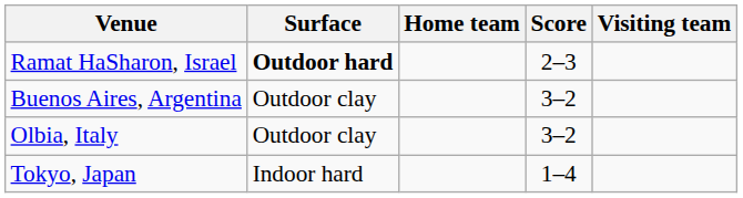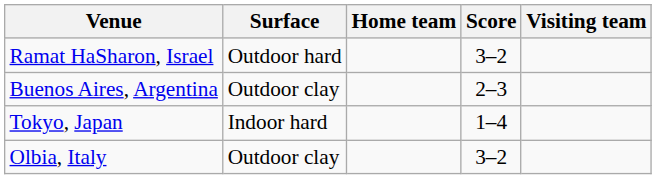 <table class=wikitable style="border:1px solid #AAAAAA;">
 <tr>
 <th>Venue</th>
 <th>Surface</th>
 <th>Home team</th>
 <th>Score</th>
 <th>Visiting team</th>
 </tr>
 <tr>
 <td><a href='#'>Ramat HaSharon</a>, <a href='#'>Israel</a></td>
-<td><strong>Outdoor hard</strong></td>
+<td>Outdoor hard</td>
 <td></td>
-<td align="center">2–3</td>
+<td align="center">3–2</td>
 <td><strong></strong></td>
 </tr>
 <tr>
 <td><a href='#'>Buenos Aires</a>, <a href='#'>Argentina</a></td>
 <td>Outdoor clay</td>
 <td><strong></strong></td>
-<td align="center">3–2</td>
-<td></td>
-</tr>
-<tr>
-<td><a href='#'>Olbia</a>, <a href='#'>Italy</a></td>
-<td>Outdoor clay</td>
-<td><strong></strong></td>
-<td align="center">3–2</td>
+<td align="center">2–3</td>
 <td></td>
 </tr>
 <tr>
 <td><a href='#'>Tokyo</a>, <a href='#'>Japan</a></td>
 <td>Indoor hard</td>
 <td></td>
 <td align="center">1–4</td>
 <td><strong></strong></td>
 </tr>
+<tr>
+<td><a href='#'>Olbia</a>, <a href='#'>Italy</a></td>
+<td>Outdoor clay</td>
+<td><strong></strong></td>
+<td align="center">3–2</td>
+<td></td>
+</tr>
 </table>
